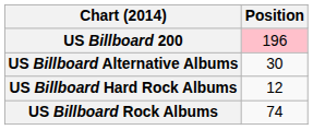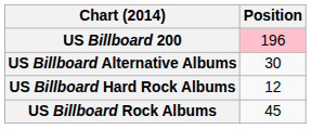 <table class="wikitable plainrowheaders sortable" style="text-align:center">
 <tr>
 <th scope="col">Chart (2014)</th>
 <th scope="col">Position</th>
 </tr>
 <tr>
 <th scope="row">US <em>Billboard</em> 200</th>
 <td style="background: pink;">196</td>
 </tr>
 <tr>
 <th scope="row">US <em>Billboard</em> Alternative Albums </th>
 <td>30</td>
 </tr>
 <tr>
 <th scope="row">US <em>Billboard</em> Hard Rock Albums</th>
 <td>12</td>
 </tr>
 <tr>
 <th scope="row">US <em>Billboard</em> Rock Albums</th>
-<td>74</td>
+<td>45</td>
 </tr>
 </table>
